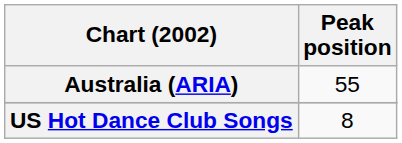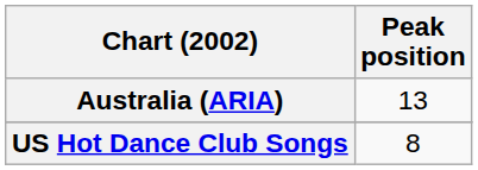 <table class="wikitable sortable plainrowheaders">
 <tr>
 <th>Chart (2002)</th>
 <th>Peak<br>position</th>
 </tr>
 <tr>
 <th scope="row">Australia (<a href='#'>ARIA</a>)</th>
-<td style="text-align:center;">55</td>
+<td style="text-align:center;">13</td>
 </tr>
 <tr>
 </tr>
 <tr>
 </tr>
 <tr>
 <th scope="row">US <a href='#'>Hot Dance Club Songs</a></th>
 <td style="text-align:center;">8</td>
 </tr>
 </table>
